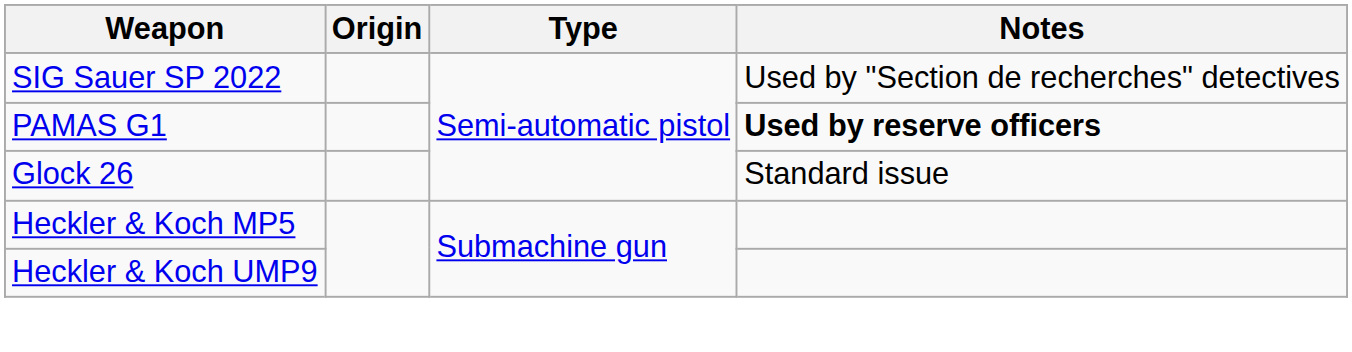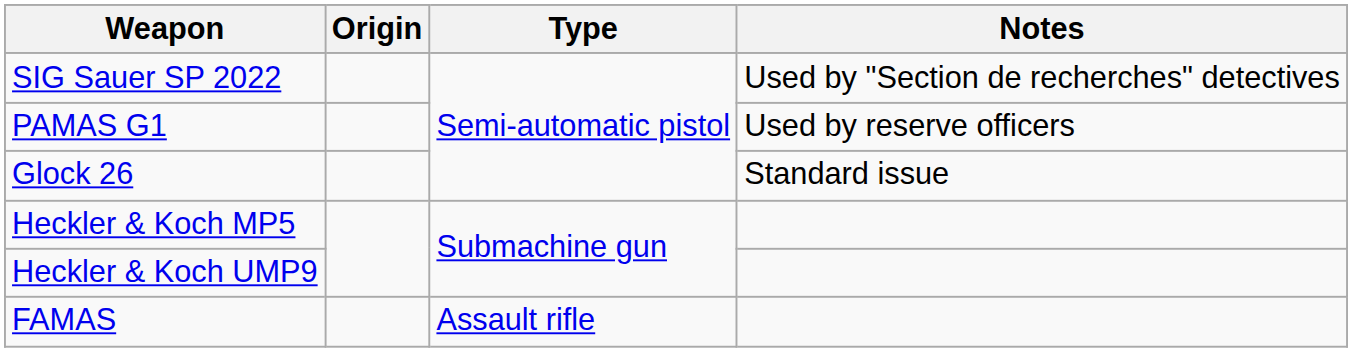 <table class="wikitable">
 <tr>
 <th>Weapon</th>
 <th>Origin</th>
 <th>Type</th>
 <th>Notes</th>
 </tr>
 <tr>
 <td><a href='#'>SIG Sauer SP 2022</a></td>
 <td></td>
 <td rowspan="3"><a href='#'>Semi-automatic pistol</a></td>
 <td>Used by "Section de recherches" detectives</td>
 </tr>
 <tr>
 <td><a href='#'>PAMAS G1</a></td>
 <td></td>
-<td><strong>Used by reserve officers</strong></td>
+<td>Used by reserve officers</td>
 </tr>
 <tr>
 <td><a href='#'>Glock 26</a></td>
 <td></td>
 <td>Standard issue</td>
 </tr>
 <tr>
 <td><a href='#'>Heckler & Koch MP5</a></td>
 <td rowspan="2"></td>
 <td rowspan="2"><a href='#'>Submachine gun</a></td>
 <td></td>
 </tr>
 <tr>
 <td><a href='#'>Heckler & Koch UMP9</a></td>
 <td></td>
 </tr>
+<tr>
+<td><a href='#'>FAMAS</a></td>
+<td></td>
+<td><a href='#'>Assault rifle</a></td>
+<td></td>
+</tr>
 </table>
